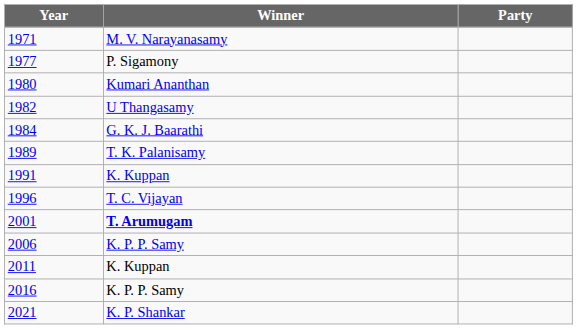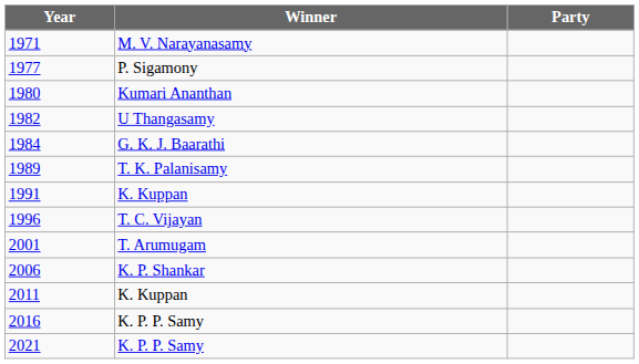 <table class="wikitable" width="50%">
 <tr>
 <th style="background-color:#666666; color:white">Year</th>
 <th style="background-color:#666666; color:white">Winner</th>
 <th style="background-color:#666666; color:white" colspan="2">Party</th>
 </tr>
 <tr>
 <td><a href='#'>1971</a></td>
 <td><a href='#'>M. V. Narayanasamy</a></td>
 <td></td>
 </tr>
 <tr>
 <td><a href='#'>1977</a></td>
 <td>P. Sigamony</td>
 <td></td>
 </tr>
 <tr>
 <td><a href='#'>1980</a></td>
 <td><a href='#'>Kumari Ananthan</a></td>
 <td></td>
 </tr>
 <tr>
 <td><a href='#'>1982</a></td>
 <td><a href='#'>U Thangasamy</a></td>
 <td></td>
 </tr>
 <tr>
 <td><a href='#'>1984</a></td>
 <td><a href='#'>G. K. J. Baarathi</a></td>
 <td></td>
 </tr>
 <tr>
 <td><a href='#'>1989</a></td>
 <td><a href='#'>T. K. Palanisamy</a></td>
 <td></td>
 </tr>
 <tr>
 <td><a href='#'>1991</a></td>
 <td><a href='#'>K. Kuppan</a></td>
 <td></td>
 </tr>
 <tr>
 <td><a href='#'>1996</a></td>
 <td><a href='#'>T. C. Vijayan</a></td>
 <td></td>
 </tr>
 <tr>
 <td><a href='#'>2001</a></td>
-<td><strong><a href='#'>T. Arumugam</a></strong></td>
+<td><a href='#'>T. Arumugam</a></td>
 <td></td>
 </tr>
 <tr>
 <td><a href='#'>2006</a></td>
-<td><a href='#'>K. P. P. Samy</a></td>
+<td><a href='#'>K. P. Shankar</a></td>
 <td></td>
 </tr>
 <tr>
 <td><a href='#'>2011</a></td>
 <td>K. Kuppan</td>
 <td></td>
 </tr>
 <tr>
 <td><a href='#'>2016</a></td>
 <td>K. P. P. Samy</td>
 <td></td>
 </tr>
 <tr>
 <td><a href='#'>2021</a></td>
-<td><a href='#'>K. P. Shankar</a></td>
+<td><a href='#'>K. P. P. Samy</a></td>
 <td></td>
 </tr>
 </table>
